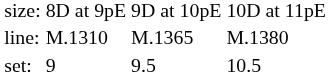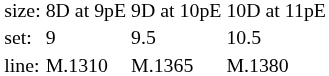 <table style="margin-left:40px;">
 <tr>
 <td>size:</td>
 <td>8D at 9pE</td>
 <td>9D at 10pE</td>
 <td>10D at 11pE</td>
 </tr>
 <tr>
+<td>set:</td>
+<td>9</td>
+<td>9.5</td>
+<td>10.5</td>
+</tr>
+<tr>
 <td>line:</td>
 <td>M.1310</td>
 <td>M.1365</td>
 <td>M.1380</td>
 </tr>
-<tr>
-<td>set:</td>
-<td>9</td>
-<td>9.5</td>
-<td>10.5</td>
-</tr>
 </table>
